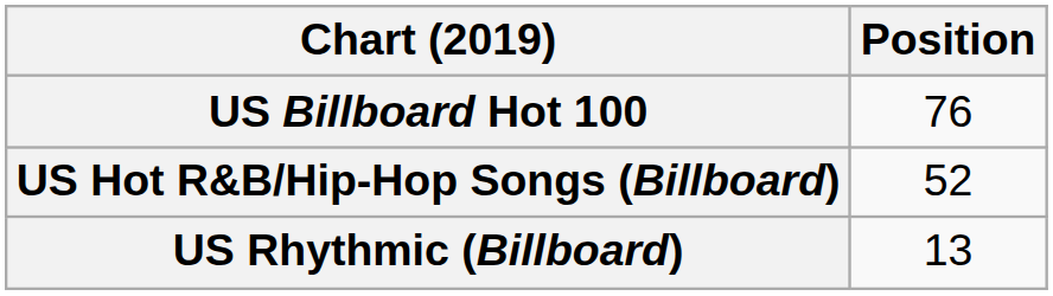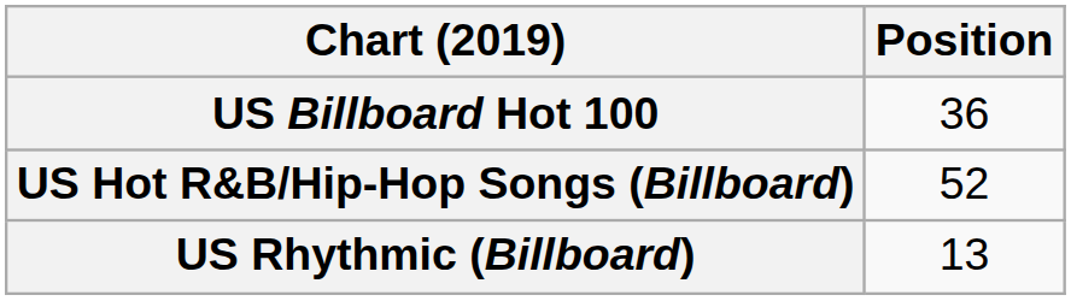 <table class="wikitable sortable plainrowheaders" style="text-align:center">
 <tr>
 <th scope="col">Chart (2019)</th>
 <th scope="col">Position</th>
 </tr>
 <tr>
 <th scope="row">US <em>Billboard</em> Hot 100</th>
-<td>76</td>
+<td>36</td>
 </tr>
 <tr>
 <th scope="row">US Hot R&B/Hip-Hop Songs (<em>Billboard</em>)</th>
 <td>52</td>
 </tr>
 <tr>
 <th scope="row">US Rhythmic (<em>Billboard</em>)</th>
 <td>13</td>
 </tr>
 </table>
